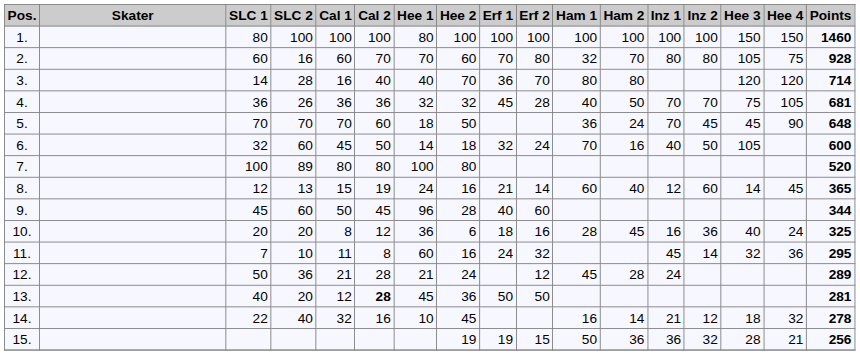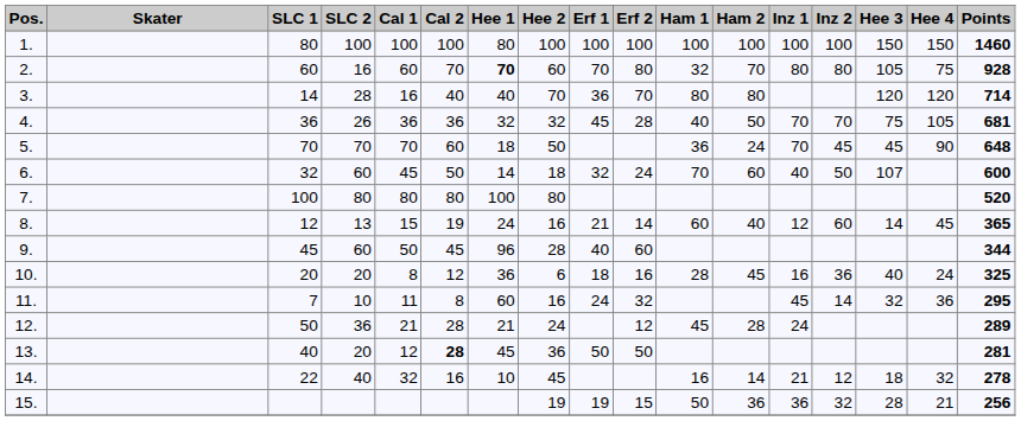 <table bgcolor="#f7f8ff" cellpadding="3" cellspacing="0" border="1" style="font-size: 95%; border: gray solid 1px; border-collapse: collapse;">
 <tr bgcolor="#CCCCCC">
 <td align="center" width="10"><strong>Pos.</strong></td>
 <td align="center" width="200"><strong>Skater</strong></td>
 <td align="center" width="20"><strong>SLC 1</strong></td>
 <td align="center" width="20"><strong>SLC 2</strong></td>
 <td align="center" width="20"><strong>Cal 1</strong></td>
 <td align="center" width="20"><strong>Cal 2</strong></td>
 <td align="center" width="20"><strong>Hee 1</strong></td>
 <td align="center" width="20"><strong>Hee 2</strong></td>
 <td align="center" width="20"><strong>Erf 1</strong></td>
 <td align="center" width="20"><strong>Erf 2</strong></td>
 <td align="center" width="20"><strong>Ham 1</strong></td>
 <td align="center" width="20"><strong>Ham 2</strong></td>
 <td align="center" width="20"><strong>Inz 1</strong></td>
 <td align="center" width="20"><strong>Inz 2</strong></td>
 <td align="center" width="20"><strong>Hee 3</strong></td>
 <td align="center" width="20"><strong>Hee 4</strong></td>
 <td align="center" width="20"><strong>Points</strong></td>
 </tr>
 <tr align="left">
 <td align="center">1.</td>
 <td></td>
 <td align="right">80</td>
 <td align="right">100</td>
 <td align="right">100</td>
 <td align="right">100</td>
 <td align="right">80</td>
 <td align="right">100</td>
 <td align="right">100</td>
 <td align="right">100</td>
 <td align="right">100</td>
 <td align="right">100</td>
 <td align="right">100</td>
 <td align="right">100</td>
 <td align="right">150</td>
 <td align="right">150</td>
 <td align="right"><strong>1460</strong></td>
 </tr>
 <tr align="left">
 <td align="center">2.</td>
 <td></td>
 <td align="right">60</td>
 <td align="right">16</td>
 <td align="right">60</td>
 <td align="right">70</td>
-<td align="right">70</td>
+<td align="right"><strong>70</strong></td>
 <td align="right">60</td>
 <td align="right">70</td>
 <td align="right">80</td>
 <td align="right">32</td>
 <td align="right">70</td>
 <td align="right">80</td>
 <td align="right">80</td>
 <td align="right">105</td>
 <td align="right">75</td>
 <td align="right"><strong>928</strong></td>
 </tr>
 <tr align="left">
 <td align="center">3.</td>
 <td></td>
 <td align="right">14</td>
 <td align="right">28</td>
 <td align="right">16</td>
 <td align="right">40</td>
 <td align="right">40</td>
 <td align="right">70</td>
 <td align="right">36</td>
 <td align="right">70</td>
 <td align="right">80</td>
 <td align="right">80</td>
 <td align="right"></td>
 <td align="right"></td>
 <td align="right">120</td>
 <td align="right">120</td>
 <td align="right"><strong>714</strong></td>
 </tr>
 <tr align="left">
 <td align="center">4.</td>
 <td></td>
 <td align="right">36</td>
 <td align="right">26</td>
 <td align="right">36</td>
 <td align="right">36</td>
 <td align="right">32</td>
 <td align="right">32</td>
 <td align="right">45</td>
 <td align="right">28</td>
 <td align="right">40</td>
 <td align="right">50</td>
 <td align="right">70</td>
 <td align="right">70</td>
 <td align="right">75</td>
 <td align="right">105</td>
 <td align="right"><strong>681</strong></td>
 </tr>
 <tr align="left">
 <td align="center">5.</td>
 <td></td>
 <td align="right">70</td>
 <td align="right">70</td>
 <td align="right">70</td>
 <td align="right">60</td>
 <td align="right">18</td>
 <td align="right">50</td>
 <td align="right"></td>
 <td align="right"></td>
 <td align="right">36</td>
 <td align="right">24</td>
 <td align="right">70</td>
 <td align="right">45</td>
 <td align="right">45</td>
 <td align="right">90</td>
 <td align="right"><strong>648</strong></td>
 </tr>
 <tr align="left">
 <td align="center">6.</td>
 <td></td>
 <td align="right">32</td>
 <td align="right">60</td>
 <td align="right">45</td>
 <td align="right">50</td>
 <td align="right">14</td>
 <td align="right">18</td>
 <td align="right">32</td>
 <td align="right">24</td>
 <td align="right">70</td>
-<td align="right">16</td>
+<td align="right">60</td>
 <td align="right">40</td>
 <td align="right">50</td>
-<td align="right">105</td>
+<td align="right">107</td>
 <td align="right"></td>
 <td align="right"><strong>600</strong></td>
 </tr>
 <tr align="left">
 <td align="center">7.</td>
 <td></td>
 <td align="right">100</td>
-<td align="right">89</td>
+<td align="right">80</td>
 <td align="right">80</td>
 <td align="right">80</td>
 <td align="right">100</td>
 <td align="right">80</td>
 <td align="right"></td>
 <td align="right"></td>
 <td align="right"></td>
 <td align="right"></td>
 <td align="right"></td>
 <td align="right"></td>
 <td align="right"></td>
 <td align="right"></td>
 <td align="right"><strong>520</strong></td>
 </tr>
 <tr align="left">
 <td align="center">8.</td>
 <td></td>
 <td align="right">12</td>
 <td align="right">13</td>
 <td align="right">15</td>
 <td align="right">19</td>
 <td align="right">24</td>
 <td align="right">16</td>
 <td align="right">21</td>
 <td align="right">14</td>
 <td align="right">60</td>
 <td align="right">40</td>
 <td align="right">12</td>
 <td align="right">60</td>
 <td align="right">14</td>
 <td align="right">45</td>
 <td align="right"><strong>365</strong></td>
 </tr>
 <tr align="left">
 <td align="center">9.</td>
 <td></td>
 <td align="right">45</td>
 <td align="right">60</td>
 <td align="right">50</td>
 <td align="right">45</td>
 <td align="right">96</td>
 <td align="right">28</td>
 <td align="right">40</td>
 <td align="right">60</td>
 <td align="right"></td>
 <td align="right"></td>
 <td align="right"></td>
 <td align="right"></td>
 <td align="right"></td>
 <td align="right"></td>
 <td align="right"><strong>344</strong></td>
 </tr>
 <tr align="left">
 <td align="center">10.</td>
 <td></td>
 <td align="right">20</td>
 <td align="right">20</td>
 <td align="right">8</td>
 <td align="right">12</td>
 <td align="right">36</td>
 <td align="right">6</td>
 <td align="right">18</td>
 <td align="right">16</td>
 <td align="right">28</td>
 <td align="right">45</td>
 <td align="right">16</td>
 <td align="right">36</td>
 <td align="right">40</td>
 <td align="right">24</td>
 <td align="right"><strong>325</strong></td>
 </tr>
 <tr align="left">
 <td align="center">11.</td>
 <td></td>
 <td align="right">7</td>
 <td align="right">10</td>
 <td align="right">11</td>
 <td align="right">8</td>
 <td align="right">60</td>
 <td align="right">16</td>
 <td align="right">24</td>
 <td align="right">32</td>
 <td align="right"></td>
 <td align="right"></td>
 <td align="right">45</td>
 <td align="right">14</td>
 <td align="right">32</td>
 <td align="right">36</td>
 <td align="right"><strong>295</strong></td>
 </tr>
 <tr align="left">
 <td align="center">12.</td>
 <td></td>
 <td align="right">50</td>
 <td align="right">36</td>
 <td align="right">21</td>
 <td align="right">28</td>
 <td align="right">21</td>
 <td align="right">24</td>
 <td align="right"></td>
 <td align="right">12</td>
 <td align="right">45</td>
 <td align="right">28</td>
 <td align="right">24</td>
 <td align="right"></td>
 <td align="right"></td>
 <td align="right"></td>
 <td align="right"><strong>289</strong></td>
 </tr>
 <tr align="left">
 <td align="center">13.</td>
 <td></td>
 <td align="right">40</td>
 <td align="right">20</td>
 <td align="right">12</td>
 <td align="right"><strong>28</strong></td>
 <td align="right">45</td>
 <td align="right">36</td>
 <td align="right">50</td>
 <td align="right">50</td>
 <td align="right"></td>
 <td align="right"></td>
 <td align="right"></td>
 <td align="right"></td>
 <td align="right"></td>
 <td align="right"></td>
 <td align="right"><strong>281</strong></td>
 </tr>
 <tr align="left">
 <td align="center">14.</td>
 <td></td>
 <td align="right">22</td>
 <td align="right">40</td>
 <td align="right">32</td>
 <td align="right">16</td>
 <td align="right">10</td>
 <td align="right">45</td>
 <td align="right"></td>
 <td align="right"></td>
 <td align="right">16</td>
 <td align="right">14</td>
 <td align="right">21</td>
 <td align="right">12</td>
 <td align="right">18</td>
 <td align="right">32</td>
 <td align="right"><strong>278</strong></td>
 </tr>
 <tr align="left">
 <td align="center">15.</td>
 <td></td>
 <td align="right"></td>
 <td align="right"></td>
 <td align="right"></td>
 <td align="right"></td>
 <td align="right"></td>
 <td align="right">19</td>
 <td align="right">19</td>
 <td align="right">15</td>
 <td align="right">50</td>
 <td align="right">36</td>
 <td align="right">36</td>
 <td align="right">32</td>
 <td align="right">28</td>
 <td align="right">21</td>
 <td align="right"><strong>256</strong><br></td>
 </tr>
 <tr>
 </tr>
 </table>
